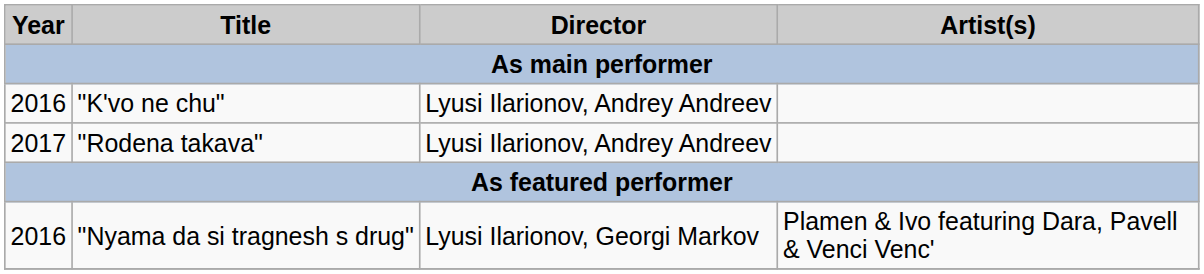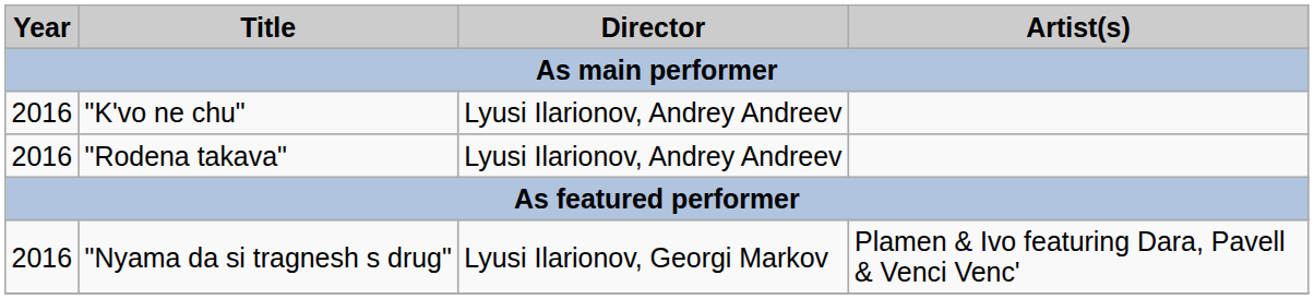 <table class="wikitable" style="font-size:95%">
 <tr>
 <th style="background:#ccc;">Year</th>
 <th style="background:#ccc;">Title</th>
 <th style="background:#ccc;">Director</th>
 <th style="background:#ccc;width:250px">Artist(s)</th>
 </tr>
 <tr style="text-align:center;">
 <th colspan="4" style="background:#B0C4DE;">As main performer</th>
 </tr>
 <tr>
 <td style="text-align:center;">2016</td>
 <td>"K'vo ne chu"</td>
 <td>Lyusi Ilarionov, Andrey Andreev</td>
 <td></td>
 </tr>
 <tr>
-<td style="text-align:center;">2017</td>
+<td style="text-align:center;">2016</td>
 <td>"Rodena takava"</td>
 <td>Lyusi Ilarionov, Andrey Andreev</td>
 <td></td>
 </tr>
 <tr>
 <th colspan="4" style="background:#B0C4DE;">As featured performer</th>
 </tr>
 <tr>
 <td style="text-align:center;">2016</td>
 <td>"Nyama da si tragnesh s drug"</td>
 <td>Lyusi Ilarionov, Georgi Markov</td>
 <td>Plamen & Ivo featuring Dara, Pavell & Venci Venc'</td>
 </tr>
 <tr>
 </tr>
 </table>
